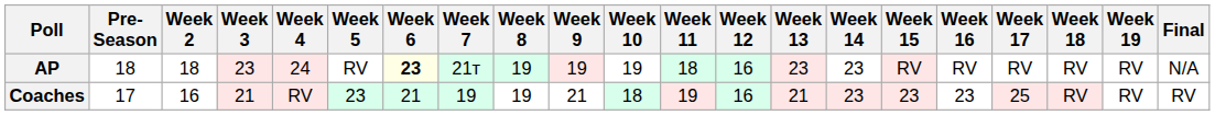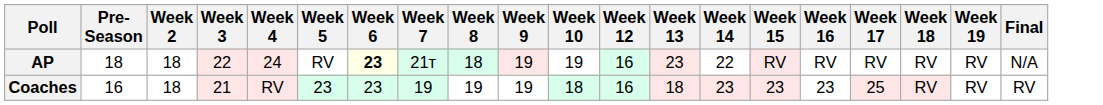 <table class="wikitable" style="white-space:nowrap;font-size:90%">
 <tr>
 <th>Poll</th>
 <th>Pre-<br>Season</th>
 <th>Week<br>2</th>
 <th>Week<br>3</th>
 <th>Week<br>4</th>
 <th>Week<br>5</th>
 <th>Week<br>6</th>
 <th>Week<br>7</th>
 <th>Week<br>8</th>
 <th>Week<br>9</th>
 <th>Week<br>10</th>
-<th>Week<br>11</th>
 <th>Week<br>12</th>
 <th>Week<br>13</th>
 <th>Week<br>14</th>
 <th>Week<br>15</th>
 <th>Week<br>16</th>
 <th>Week<br>17</th>
 <th>Week<br>18</th>
 <th>Week<br>19</th>
 <th>Final</th>
 </tr>
 <tr style="text-align:center;">
 <th>AP</th>
 <td style="background:#FFF;">18</td>
 <td style="background:#FFF;">18</td>
-<td style="background:#FFE6E6;">23</td>
+<td style="background:#FFE6E6;">22</td>
 <td style="background:#FFE6E6;">24</td>
 <td style="background:#FFF;">RV</td>
 <td style="background:#FFFFE6;"><strong>23</strong></td>
 <td style="background:#D8FFEB;">21т</td>
-<td style="background:#D8FFEB;">19</td>
+<td style="background:#D8FFEB;">18</td>
 <td style="background:#FFE6E6;">19</td>
 <td style="background:#FFF;">19</td>
-<td style="background:#D8FFEB;">18</td>
 <td style="background:#D8FFEB;">16</td>
 <td style="background:#FFE6E6;">23</td>
-<td style="background:#FFF;">23</td>
+<td style="background:#FFF;">22</td>
 <td style="background:#FFE6E6;">RV</td>
 <td style="background:#FFF;">RV</td>
 <td style="background:#FFF;">RV</td>
 <td style="background:#FFF;">RV</td>
 <td style="background:#FFF;">RV</td>
 <td style="background:#FFF;">N/A</td>
 </tr>
 <tr style="text-align:center;">
 <th>Coaches</th>
-<td style="background:#FFF;">17</td>
 <td style="background:#FFF;">16</td>
+<td style="background:#FFF;">18</td>
 <td style="background:#FFE6E6;">21</td>
 <td style="background:#FFE6E6;">RV</td>
 <td style="background:#D8FFEB;">23</td>
-<td style="background:#D8FFEB;">21</td>
+<td style="background:#D8FFEB;">23</td>
 <td style="background:#D8FFEB;">19</td>
 <td style="background:#FFF;">19</td>
-<td style="background:#FFF;">21</td>
+<td style="background:#FFF;">19</td>
 <td style="background:#D8FFEB;">18</td>
-<td style="background:#FFE6E6;">19</td>
 <td style="background:#D8FFEB;">16</td>
-<td style="background:#FFE6E6;">21</td>
+<td style="background:#FFE6E6;">18</td>
 <td style="background:#FFE6E6;">23</td>
 <td style="background:#FFE6E6;">23</td>
 <td style="background:#FFF;">23</td>
 <td style="background:#FFE6E6;">25</td>
 <td style="background:#FFE6E6;">RV</td>
 <td style="background:#FFF;">RV</td>
 <td style="background:#FFF;">RV</td>
 </tr>
 </table>
